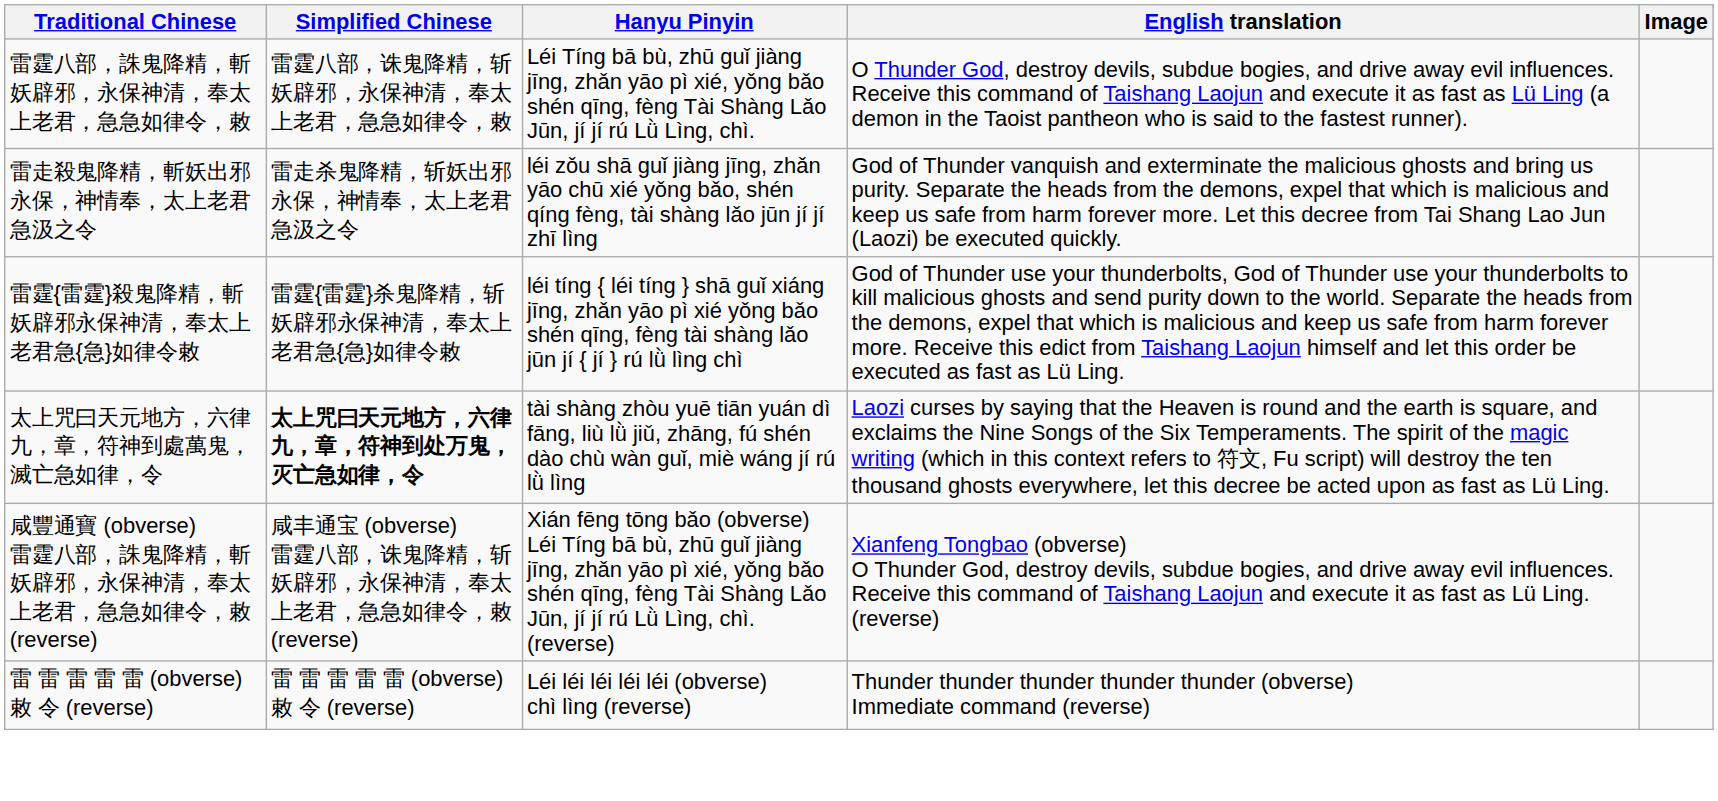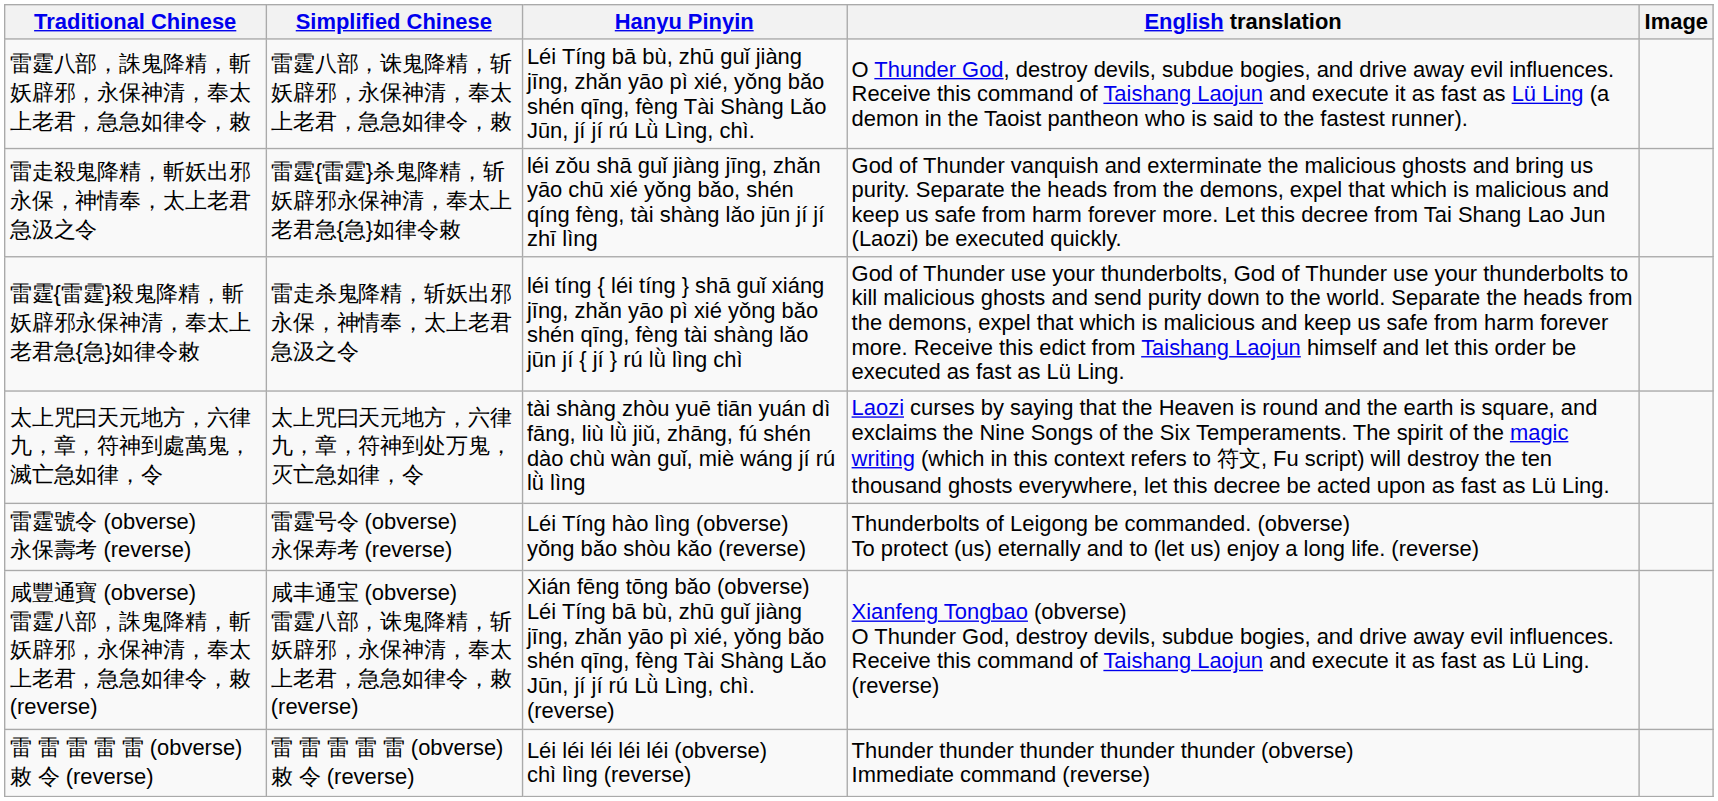 <table class="wikitable">
 <tr>
 <th><a href='#'>Traditional Chinese</a></th>
 <th><a href='#'>Simplified Chinese</a></th>
 <th><a href='#'>Hanyu Pinyin</a></th>
 <th><a href='#'>English</a> translation</th>
 <th>Image</th>
 </tr>
 <tr>
 <td>雷霆八部，誅鬼降精，斬妖辟邪，永保神清，奉太上老君，急急如律令，敕</td>
 <td>雷霆八部，诛鬼降精，斩妖辟邪，永保神清，奉太上老君，急急如律令，敕</td>
 <td>Léi Tíng bā bù, zhū guǐ jiàng jīng, zhǎn yāo pì xié, yǒng bǎo shén qīng, fèng Tài Shàng Lǎo Jūn, jí jí rú Lǜ Lìng, chì.</td>
 <td>O <a href='#'>Thunder God</a>, destroy devils, subdue bogies, and drive away evil influences. Receive this command of <a href='#'>Taishang Laojun</a> and execute it as fast as <a href='#'>Lü Ling</a> (a demon in the Taoist pantheon who is said to the fastest runner).</td>
 <td></td>
 </tr>
 <tr>
 <td>雷走殺鬼降精，斬妖出邪永保，神情奉，太上老君急汲之令</td>
-<td>雷走杀鬼降精，斩妖出邪永保，神情奉，太上老君急汲之令</td>
+<td>雷霆{雷霆}杀鬼降精，斩妖辟邪永保神清，奉太上老君急{急}如律令敕</td>
 <td>léi zǒu shā guǐ jiàng jīng, zhǎn yāo chū xié yǒng bǎo, shén qíng fèng, tài shàng lǎo jūn jí jí zhī lìng</td>
 <td>God of Thunder vanquish and exterminate the malicious ghosts and bring us purity. Separate the heads from the demons, expel that which is malicious and keep us safe from harm forever more. Let this decree from Tai Shang Lao Jun (Laozi) be executed quickly.</td>
 <td></td>
 </tr>
 <tr>
 <td>雷霆{雷霆}殺鬼降精，斬妖辟邪永保神清，奉太上老君急{急}如律令敕</td>
-<td>雷霆{雷霆}杀鬼降精，斩妖辟邪永保神清，奉太上老君急{急}如律令敕</td>
+<td>雷走杀鬼降精，斩妖出邪永保，神情奉，太上老君急汲之令</td>
 <td>léi tíng { léi tíng } shā guǐ xiáng jīng, zhǎn yāo pì xié yǒng bǎo shén qīng, fèng tài shàng lǎo jūn jí { jí } rú lǜ lìng chì</td>
 <td>God of Thunder use your thunderbolts, God of Thunder use your thunderbolts to kill malicious ghosts and send purity down to the world. Separate the heads from the demons, expel that which is malicious and keep us safe from harm forever more. Receive this edict from <a href='#'>Taishang Laojun</a> himself and let this order be executed as fast as Lü Ling.</td>
 <td></td>
 </tr>
 <tr>
 <td>太上咒曰天元地方，六律九，章，符神到處萬鬼，滅亡急如律，令</td>
-<td><strong>太上咒曰天元地方，六律九，章，符神到处万鬼，灭亡急如律，令</strong></td>
+<td>太上咒曰天元地方，六律九，章，符神到处万鬼，灭亡急如律，令</td>
 <td>tài shàng zhòu yuē tiān yuán dì fāng, liù lǜ jiǔ, zhāng, fú shén dào chù wàn guǐ, miè wáng jí rú lǜ lìng</td>
 <td><a href='#'>Laozi</a> curses by saying that the Heaven is round and the earth is square, and exclaims the Nine Songs of the Six Temperaments. The spirit of the <a href='#'>magic writing</a> (which in this context refers to 符文, Fu script) will destroy the ten thousand ghosts everywhere, let this decree be acted upon as fast as Lü Ling.</td>
+<td></td>
+</tr>
+<tr>
+<td>雷霆號令 (obverse)<br>永保壽考 (reverse)</td>
+<td>雷霆号令 (obverse)<br>永保寿考 (reverse)</td>
+<td>Léi Tíng hào lìng (obverse)<br>yǒng bǎo shòu kǎo (reverse)</td>
+<td>Thunderbolts of Leigong be commanded. (obverse)<br>To protect (us) eternally and to (let us) enjoy a long life. (reverse)</td>
 <td></td>
 </tr>
 <tr>
 <td>咸豐通寶 (obverse)<br>雷霆八部，誅鬼降精，斬妖辟邪，永保神清，奉太上老君，急急如律令，敕 (reverse)</td>
 <td>咸丰通宝 (obverse)<br>雷霆八部，诛鬼降精，斩妖辟邪，永保神清，奉太上老君，急急如律令，敕 (reverse)</td>
 <td>Xián fēng tōng bǎo (obverse)<br>Léi Tíng bā bù, zhū guǐ jiàng jīng, zhǎn yāo pì xié, yǒng bǎo shén qīng, fèng Tài Shàng Lǎo Jūn, jí jí rú Lǜ Lìng, chì. (reverse)</td>
 <td><a href='#'>Xianfeng Tongbao</a> (obverse)<br>O Thunder God, destroy devils, subdue bogies, and drive away evil influences. Receive this command of <a href='#'>Taishang Laojun</a> and execute it as fast as Lü Ling. (reverse)</td>
 <td></td>
 </tr>
 <tr>
 <td>雷 雷 雷 雷 雷 (obverse)<br>敕 令 (reverse)</td>
 <td>雷 雷 雷 雷 雷 (obverse)<br>敕 令 (reverse)</td>
 <td>Léi léi léi léi léi (obverse)<br> chì lìng (reverse)</td>
 <td>Thunder thunder thunder thunder thunder (obverse)<br>Immediate command (reverse)</td>
 <td></td>
 </tr>
 </table>
